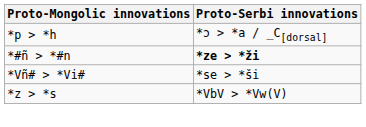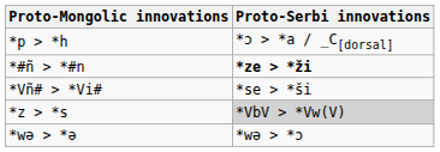 <table class="wikitable">
 <tr>
 <th>Proto-Mongolic innovations</th>
 <th>Proto-Serbi innovations</th>
 </tr>
 <tr>
 <td>*p > *h</td>
 <td>*ɔ > *a / _C<sub>[dorsal]</sub></td>
 </tr>
 <tr>
 <td>*#ñ > *#n</td>
 <td><strong>*ze > *ži</strong></td>
 </tr>
 <tr>
 <td>*Vñ# > *Vi#</td>
 <td>*se > *ši</td>
 </tr>
 <tr>
 <td>*z > *s</td>
-<td>*VbV > *Vw(V)</td>
+<td style="background: lightgrey;">*VbV > *Vw(V)</td>
+</tr>
+<tr>
+<td>*wə > *ə</td>
+<td>*wə > *ɔ</td>
 </tr>
 </table>
